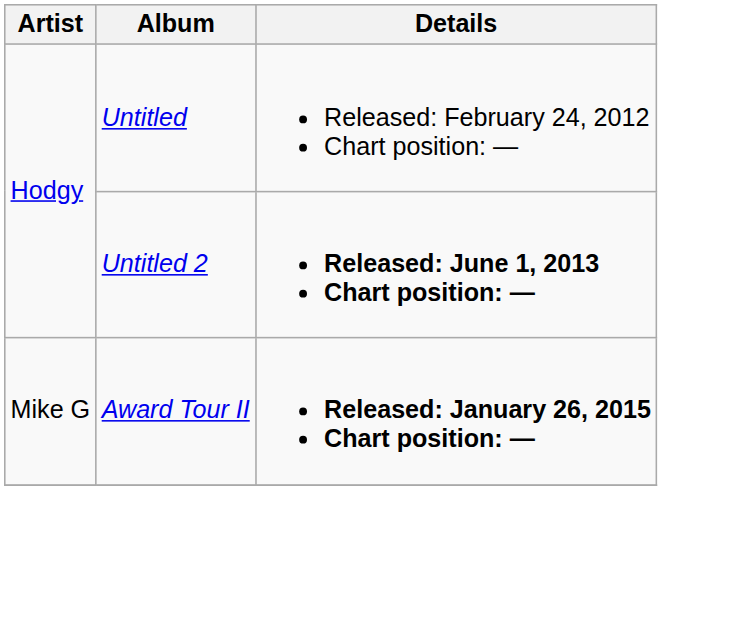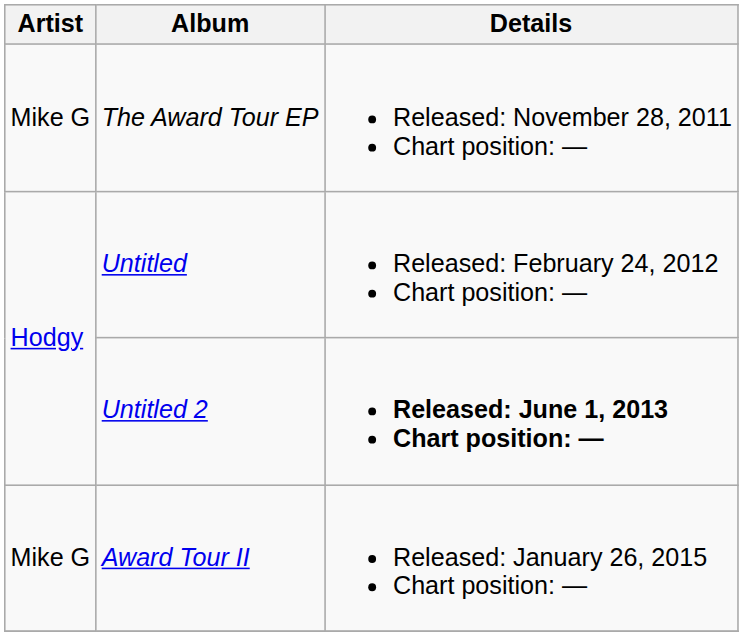 <table class="wikitable sortable">
 <tr>
 <th>Artist</th>
 <th>Album</th>
 <th class="unsortable">Details</th>
+</tr>
+<tr>
+<td>Mike G</td>
+<td><em>The Award Tour EP</em></td>
+<td><br><ul><li>Released: November 28, 2011</li><li>Chart position: —</li></ul></td>
 </tr>
 <tr>
 <td rowspan="2"><a href='#'>Hodgy</a></td>
 <td><em><a href='#'>Untitled</a></em></td>
 <td><br><ul><li>Released: February 24, 2012</li><li>Chart position: —</li></ul></td>
 </tr>
 <tr>
 <td><em><a href='#'>Untitled 2</a></em></td>
 <td><strong><br><ul><li>Released: June 1, 2013</li><li>Chart position: —</li></ul></strong></td>
 </tr>
 <tr>
 <td>Mike G</td>
 <td><em><a href='#'>Award Tour II</a></em></td>
-<td><strong><br><ul><li>Released: January 26, 2015</li><li>Chart position: —</li></ul></strong></td>
+<td><br><ul><li>Released: January 26, 2015</li><li>Chart position: —</li></ul></td>
 </tr>
 <tr>
 </tr>
 </table>
